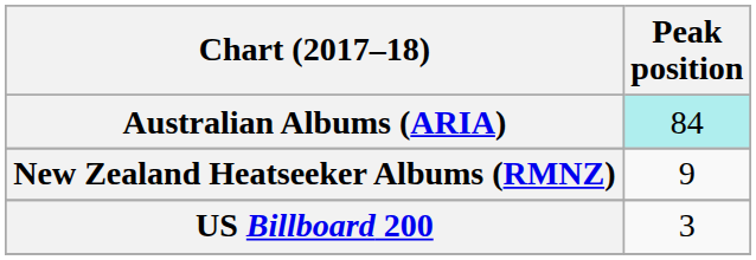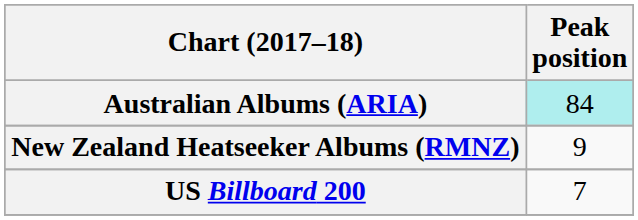 <table class="wikitable sortable plainrowheaders" style="text-align:center">
 <tr>
 <th scope="col">Chart (2017–18)</th>
 <th scope="col">Peak<br> position</th>
 </tr>
 <tr>
 <th scope="row">Australian Albums (<a href='#'>ARIA</a>)</th>
 <td style="background: paleturquoise;">84</td>
 </tr>
 <tr>
 </tr>
 <tr>
 <th scope="row">New Zealand Heatseeker Albums (<a href='#'>RMNZ</a>)</th>
 <td>9</td>
 </tr>
 <tr>
 </tr>
 <tr>
 <th scope="row">US <a href='#'><em>Billboard</em> 200</a></th>
-<td>3</td>
+<td>7</td>
 </tr>
 <tr>
 </tr>
 </table>
